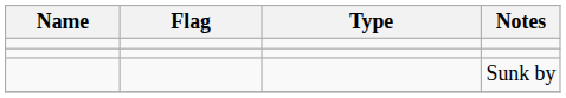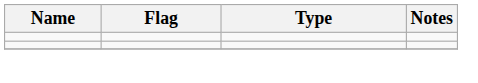 <table class="wikitable sortable">
 <tr>
 <th scope="col" width="80px">Name</th>
 <th scope="col" width="100px">Flag</th>
 <th width="160px">Type</th>
 <th>Notes</th>
 </tr>
 <tr>
 <td align="left"></td>
 <td align="left"></td>
 <td align="left"></td>
 <td align="left"></td>
 </tr>
 <tr>
 <td align="left"></td>
 <td align="left"></td>
 <td align="left"></td>
 <td align="left"></td>
 </tr>
 <tr>
-<td align="left"></td>
-<td align="left"></td>
-<td align="left"></td>
-<td align="left">Sunk by </td>
-</tr>
-<tr>
 </tr>
 </table>
